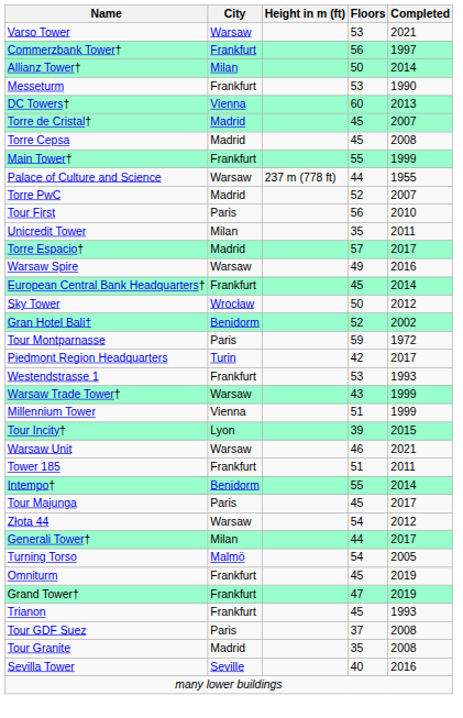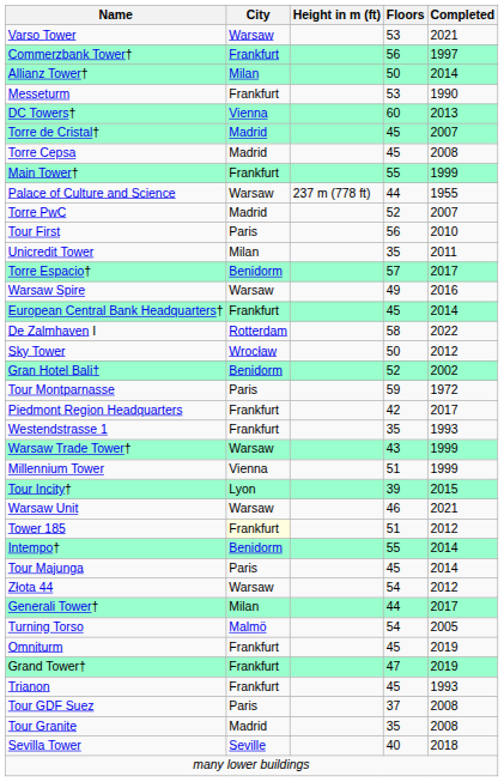 <table class="wikitable sortable">
 <tr>
 <th>Name</th>
 <th>City</th>
 <th>Height in m (ft)</th>
 <th>Floors</th>
 <th>Completed</th>
 </tr>
 <tr>
 <td><a href='#'>Varso Tower</a></td>
 <td><a href='#'>Warsaw</a></td>
 <td></td>
 <td>53</td>
 <td>2021</td>
 </tr>
 <tr style="background-color:#9FC">
 <td><a href='#'>Commerzbank Tower</a>†</td>
 <td><a href='#'>Frankfurt</a></td>
 <td></td>
 <td>56</td>
 <td>1997</td>
 </tr>
 <tr style="background-color:#9FC">
 <td><a href='#'>Allianz Tower</a>†</td>
 <td><a href='#'>Milan</a></td>
 <td></td>
 <td>50</td>
 <td>2014</td>
 </tr>
 <tr>
 <td><a href='#'>Messeturm</a></td>
 <td>Frankfurt</td>
 <td></td>
 <td>53</td>
 <td>1990</td>
 </tr>
 <tr style="background-color:#9FC">
 <td><a href='#'>DC Towers</a>†</td>
 <td><a href='#'>Vienna</a></td>
 <td></td>
 <td>60</td>
 <td>2013</td>
 </tr>
 <tr style="background-color:#9FC">
 <td><a href='#'>Torre de Cristal</a>†</td>
 <td><a href='#'>Madrid</a></td>
 <td></td>
 <td>45</td>
 <td>2007</td>
 </tr>
 <tr>
 <td><a href='#'>Torre Cepsa</a></td>
 <td>Madrid</td>
 <td></td>
 <td>45</td>
 <td>2008</td>
 </tr>
 <tr style="background-color:#9FC">
 <td><a href='#'>Main Tower</a>†</td>
 <td>Frankfurt</td>
 <td></td>
 <td>55</td>
 <td>1999</td>
 </tr>
 <tr>
 <td><a href='#'>Palace of Culture and Science</a></td>
 <td>Warsaw</td>
 <td>237 m (778 ft)</td>
 <td>44</td>
 <td>1955</td>
 </tr>
 <tr>
 <td><a href='#'>Torre PwC</a></td>
 <td>Madrid</td>
 <td></td>
 <td>52</td>
 <td>2007</td>
 </tr>
 <tr>
 <td><a href='#'>Tour First</a></td>
 <td>Paris</td>
 <td></td>
 <td>56</td>
 <td>2010</td>
 </tr>
 <tr>
 <td><a href='#'>Unicredit Tower</a></td>
 <td>Milan</td>
 <td></td>
 <td>35</td>
 <td>2011</td>
 </tr>
 <tr style="background-color:#9FC">
 <td><a href='#'>Torre Espacio</a>†</td>
-<td>Madrid</td>
+<td><a href='#'>Benidorm</a></td>
 <td></td>
 <td>57</td>
 <td>2017</td>
 </tr>
 <tr>
 <td><a href='#'>Warsaw Spire</a></td>
 <td>Warsaw</td>
 <td></td>
 <td>49</td>
 <td>2016</td>
 </tr>
 <tr style="background-color:#9FC">
 <td><a href='#'>European Central Bank Headquarters</a>†</td>
 <td>Frankfurt</td>
 <td></td>
 <td>45</td>
 <td>2014</td>
+</tr>
+<tr>
+<td><a href='#'>De Zalmhaven</a> I</td>
+<td><a href='#'>Rotterdam</a></td>
+<td></td>
+<td>58</td>
+<td>2022</td>
 </tr>
 <tr>
 <td><a href='#'>Sky Tower</a></td>
 <td><a href='#'>Wrocław</a></td>
 <td></td>
 <td>50</td>
 <td>2012</td>
 </tr>
 <tr style="background-color:#9FC">
 <td style="background-color:#9FC"><a href='#'>Gran Hotel Bali†</a></td>
 <td><a href='#'>Benidorm</a></td>
 <td></td>
 <td>52</td>
 <td>2002</td>
 </tr>
 <tr>
 <td><a href='#'>Tour Montparnasse</a></td>
 <td>Paris</td>
 <td></td>
 <td>59</td>
 <td>1972</td>
 </tr>
 <tr>
 <td><a href='#'>Piedmont Region Headquarters</a></td>
-<td><a href='#'>Turin</a></td>
+<td>Frankfurt</td>
 <td></td>
 <td>42</td>
 <td>2017</td>
 </tr>
 <tr>
 <td><a href='#'>Westendstrasse 1</a></td>
 <td>Frankfurt</td>
 <td></td>
-<td>53</td>
+<td>35</td>
 <td>1993</td>
 </tr>
 <tr style="background-color:#9FC">
 <td><a href='#'>Warsaw Trade Tower</a>†</td>
 <td>Warsaw</td>
 <td></td>
 <td>43</td>
 <td>1999</td>
 </tr>
 <tr>
 <td><a href='#'>Millennium Tower</a></td>
 <td>Vienna</td>
 <td></td>
 <td>51</td>
 <td>1999</td>
 </tr>
 <tr style="background-color:#9FC">
 <td><a href='#'>Tour Incity</a>†</td>
 <td>Lyon</td>
 <td></td>
 <td>39</td>
 <td>2015</td>
 </tr>
 <tr>
 <td><a href='#'>Warsaw Unit</a></td>
 <td>Warsaw</td>
 <td></td>
 <td>46</td>
 <td>2021</td>
 </tr>
 <tr>
 <td><a href='#'>Tower 185</a></td>
-<td>Frankfurt</td>
+<td style="background: lightyellow;">Frankfurt</td>
 <td></td>
 <td>51</td>
-<td>2011</td>
+<td>2012</td>
 </tr>
 <tr style="background-color:#9FC">
 <td><a href='#'>Intempo</a>†</td>
 <td><a href='#'>Benidorm</a></td>
 <td></td>
 <td>55</td>
 <td>2014</td>
 </tr>
 <tr>
 <td><a href='#'>Tour Majunga</a></td>
 <td>Paris</td>
 <td></td>
 <td>45</td>
-<td>2017</td>
+<td>2014</td>
 </tr>
 <tr valign=top>
 <td><a href='#'>Złota 44</a></td>
 <td>Warsaw</td>
 <td></td>
 <td>54</td>
 <td>2012</td>
 </tr>
 <tr style="background-color:#9FC">
 <td><a href='#'>Generali Tower</a>†</td>
 <td>Milan</td>
 <td></td>
 <td>44</td>
 <td>2017</td>
 </tr>
 <tr>
 <td><a href='#'>Turning Torso</a></td>
 <td><a href='#'>Malmö</a></td>
 <td></td>
 <td>54</td>
 <td>2005</td>
 </tr>
 <tr>
 <td><a href='#'>Omniturm</a></td>
 <td>Frankfurt</td>
 <td></td>
 <td>45</td>
 <td>2019</td>
 </tr>
 <tr style="background-color:#9FC">
 <td>Grand Tower†</td>
 <td>Frankfurt</td>
 <td></td>
 <td>47</td>
 <td>2019</td>
 </tr>
 <tr>
 <td><a href='#'>Trianon</a></td>
 <td>Frankfurt</td>
 <td></td>
 <td>45</td>
 <td>1993</td>
 </tr>
 <tr valign=top>
 <td><a href='#'>Tour GDF Suez</a></td>
 <td>Paris</td>
 <td></td>
 <td>37</td>
 <td>2008</td>
 </tr>
 <tr valign=top>
 <td><a href='#'>Tour Granite</a></td>
 <td>Madrid</td>
 <td></td>
 <td>35</td>
 <td>2008</td>
 </tr>
 <tr valign=top>
 <td><a href='#'>Sevilla Tower</a></td>
 <td><a href='#'>Seville</a></td>
 <td></td>
 <td>40</td>
-<td>2016</td>
+<td>2018</td>
 </tr>
 <tr>
 <td style="text-align:center;" colspan="5"><em>many lower buildings</em></td>
 </tr>
 </table>
